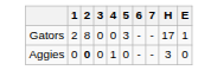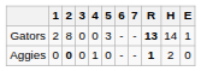 <table align = right border="2" cellpadding="4" cellspacing="0" style="margin: 1em 1em 1em 1em; background: #F9F9F9; border: 1px #aaa solid; border-collapse: collapse;">
 <tr align=center style="background: #F2F2F2;">
 <th></th>
 <th>1</th>
 <th>2</th>
 <th>3</th>
 <th>4</th>
 <th>5</th>
 <th>6</th>
 <th>7</th>
+<th>R</th>
 <th>H</th>
 <th>E</th>
 </tr>
 <tr align=center>
 <td>Gators</td>
 <td>2</td>
 <td>8</td>
 <td>0</td>
 <td>0</td>
 <td>3</td>
 <td>-</td>
 <td>-</td>
-<td>17</td>
+<td><strong>13</strong></td>
+<td>14</td>
 <td>1</td>
 </tr>
 <tr align=center>
 <td>Aggies</td>
 <td>0</td>
 <td><strong>0</strong></td>
 <td>0</td>
 <td>1</td>
 <td>0</td>
 <td>-</td>
 <td>-</td>
-<td>3</td>
+<td><strong>1</strong></td>
+<td>2</td>
 <td>0</td>
 </tr>
 </table>
